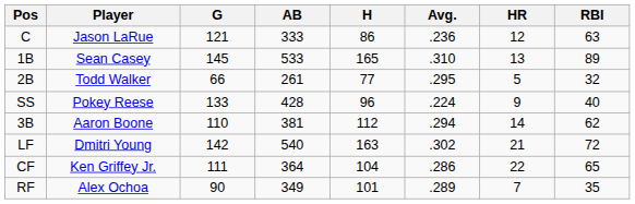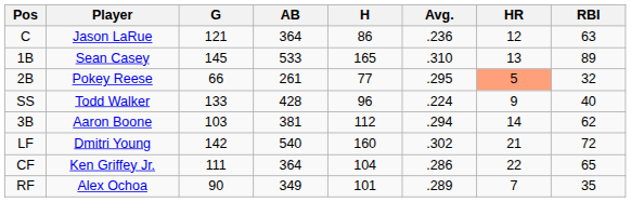 <table class="wikitable sortable">
 <tr>
 <th bgcolor="#DDDDFF" width="5%">Pos</th>
 <th bgcolor="#DDDDFF" width="16%">Player</th>
 <th bgcolor="#DDDDFF" width="9%">G</th>
 <th bgcolor="#DDDDFF" width="9%">AB</th>
 <th bgcolor="#DDDDFF" width="9%">H</th>
 <th bgcolor="#DDDDFF" width="9%">Avg.</th>
 <th bgcolor="#DDDDFF" width="9%">HR</th>
 <th bgcolor="#DDDDFF" width="9%">RBI</th>
 </tr>
 <tr align="center">
 <td>C</td>
 <td><a href='#'>Jason LaRue</a></td>
 <td>121</td>
-<td>333</td>
+<td>364</td>
 <td>86</td>
 <td>.236</td>
 <td>12</td>
 <td>63</td>
 </tr>
 <tr align=center>
 <td>1B</td>
 <td><a href='#'>Sean Casey</a></td>
 <td>145</td>
 <td>533</td>
 <td>165</td>
 <td>.310</td>
 <td>13</td>
 <td>89</td>
 </tr>
 <tr align=center>
 <td>2B</td>
-<td><a href='#'>Todd Walker</a></td>
+<td><a href='#'>Pokey Reese</a></td>
 <td>66</td>
 <td>261</td>
 <td>77</td>
 <td>.295</td>
-<td>5</td>
+<td style="background: lightsalmon;">5</td>
 <td>32</td>
 </tr>
 <tr align=center>
 <td>SS</td>
-<td><a href='#'>Pokey Reese</a></td>
+<td><a href='#'>Todd Walker</a></td>
 <td>133</td>
 <td>428</td>
 <td>96</td>
 <td>.224</td>
 <td>9</td>
 <td>40</td>
 </tr>
 <tr align=center>
 <td>3B</td>
 <td><a href='#'>Aaron Boone</a></td>
-<td>110</td>
+<td>103</td>
 <td>381</td>
 <td>112</td>
 <td>.294</td>
 <td>14</td>
 <td>62</td>
 </tr>
 <tr align=center>
 <td>LF</td>
 <td><a href='#'>Dmitri Young</a></td>
 <td>142</td>
 <td>540</td>
-<td>163</td>
+<td>160</td>
 <td>.302</td>
 <td>21</td>
 <td>72</td>
 </tr>
 <tr align=center>
 <td>CF</td>
 <td><a href='#'>Ken Griffey Jr.</a></td>
 <td>111</td>
 <td>364</td>
 <td>104</td>
 <td>.286</td>
 <td>22</td>
 <td>65</td>
 </tr>
 <tr align=center>
 <td>RF</td>
 <td><a href='#'>Alex Ochoa</a></td>
 <td>90</td>
 <td>349</td>
 <td>101</td>
 <td>.289</td>
 <td>7</td>
 <td>35</td>
 </tr>
 </table>
